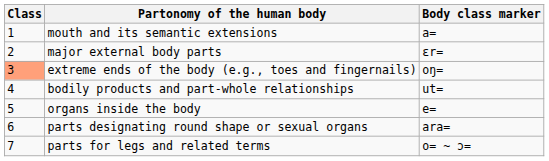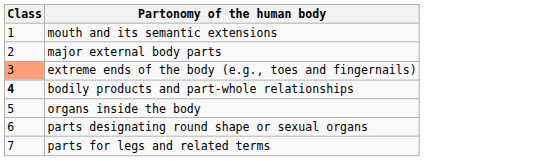 <table class="wikitable">
 <tr>
 <th>Class</th>
 <th>Partonomy of the human body</th>
-<th>Body class marker</th>
 </tr>
 <tr>
 <td>1</td>
 <td>mouth and its semantic extensions</td>
-<td>a=</td>
 </tr>
 <tr>
 <td>2</td>
 <td>major external body parts</td>
-<td>ɛr=</td>
 </tr>
 <tr>
 <td style="background: lightsalmon;">3</td>
 <td>extreme ends of the body (e.g., toes and fingernails)</td>
-<td>oŋ=</td>
 </tr>
 <tr>
-<td>4</td>
+<td><strong>4</strong></td>
 <td>bodily products and part-whole relationships</td>
-<td>ut=</td>
 </tr>
 <tr>
 <td>5</td>
 <td>organs inside the body</td>
-<td>e=</td>
 </tr>
 <tr>
 <td>6</td>
 <td>parts designating round shape or sexual organs</td>
-<td>ara=</td>
 </tr>
 <tr>
 <td>7</td>
 <td>parts for legs and related terms</td>
-<td>o= ~ ɔ=</td>
 </tr>
 </table>
